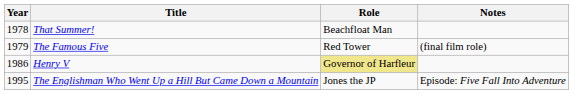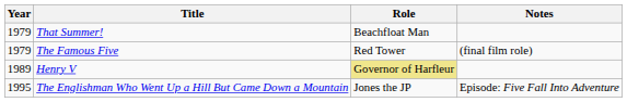 <table class="wikitable">
 <tr>
 <th>Year</th>
 <th>Title</th>
 <th>Role</th>
 <th>Notes</th>
 </tr>
 <tr>
-<td>1978</td>
+<td>1979</td>
 <td><em><a href='#'>That Summer!</a></em></td>
 <td>Beachfloat Man</td>
 <td></td>
 </tr>
 <tr>
 <td>1979</td>
 <td><em><a href='#'>The Famous Five</a></em></td>
 <td>Red Tower</td>
 <td>(final film role)</td>
 </tr>
 <tr>
-<td>1986</td>
+<td>1989</td>
 <td><em><a href='#'>Henry V</a></em></td>
 <td style="background: khaki;">Governor of Harfleur</td>
 <td></td>
 </tr>
 <tr>
 <td>1995</td>
 <td><em><a href='#'>The Englishman Who Went Up a Hill But Came Down a Mountain</a></em></td>
 <td>Jones the JP</td>
 <td>Episode: <em>Five Fall Into Adventure</em></td>
 </tr>
 </table>
